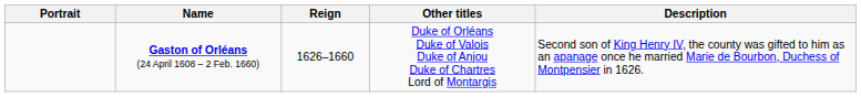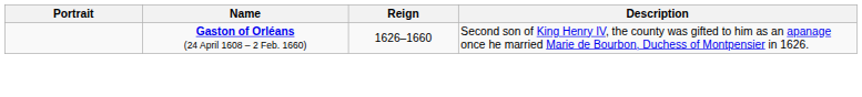 <table width=95% class="wikitable">
 <tr>
 <th width=10%>Portrait</th>
 <th width=15%>Name</th>
 <th width=8%>Reign</th>
-<th width=15%>Other titles</th>
 <th width=29%>Description</th>
 </tr>
 <tr>
 <td align="center"></td>
 <td align="center"><strong><a href='#'>Gaston of Orléans</a></strong><br><small>(24 April 1608 – 2 Feb. 1660)</small></td>
 <td align="center">1626–1660</td>
-<td align="center"><a href='#'>Duke of Orléans</a><br><a href='#'>Duke of Valois</a><br><a href='#'>Duke of Anjou</a><br><a href='#'>Duke of Chartres</a><br>Lord of <a href='#'>Montargis</a></td>
 <td>Second son of <a href='#'>King Henry IV</a>, the county was gifted to him as an <a href='#'>apanage</a> once he married <a href='#'>Marie de Bourbon, Duchess of Montpensier</a> in 1626.</td>
 </tr>
 </table>
